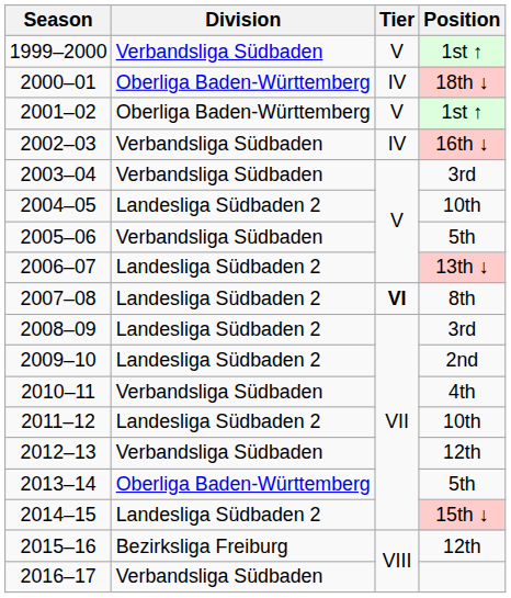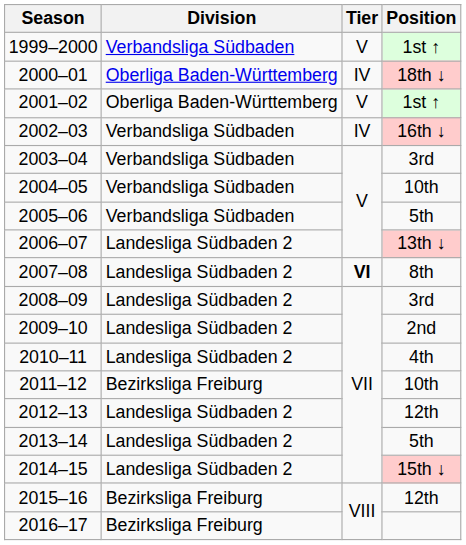 <table class="wikitable">
 <tr>
 <th>Season</th>
 <th>Division</th>
 <th>Tier</th>
 <th>Position</th>
 </tr>
 <tr align="center">
 <td>1999–2000</td>
 <td align="left"><a href='#'>Verbandsliga Südbaden</a></td>
 <td>V</td>
 <td style="background:#ddffdd">1st ↑</td>
 </tr>
 <tr align="center">
 <td>2000–01</td>
 <td align="left"><a href='#'>Oberliga Baden-Württemberg</a></td>
 <td>IV</td>
 <td style="background:#ffcccc">18th ↓</td>
 </tr>
 <tr align="center">
 <td>2001–02</td>
 <td align="left">Oberliga Baden-Württemberg</td>
 <td>V</td>
 <td style="background:#ddffdd">1st ↑</td>
 </tr>
 <tr align="center">
 <td>2002–03</td>
 <td align="left">Verbandsliga Südbaden</td>
 <td>IV</td>
 <td style="background:#ffcccc">16th ↓</td>
 </tr>
 <tr align="center">
 <td>2003–04</td>
 <td align="left">Verbandsliga Südbaden</td>
 <td rowspan=4>V</td>
 <td>3rd</td>
 </tr>
 <tr align="center">
 <td>2004–05</td>
-<td align="left">Landesliga Südbaden 2</td>
+<td align="left">Verbandsliga Südbaden</td>
 <td>10th</td>
 </tr>
 <tr align="center">
 <td>2005–06</td>
 <td align="left">Verbandsliga Südbaden</td>
 <td>5th</td>
 </tr>
 <tr align="center">
 <td>2006–07</td>
 <td align="left">Landesliga Südbaden 2</td>
 <td style="background:#ffcccc">13th ↓</td>
 </tr>
 <tr align="center">
 <td>2007–08</td>
 <td align="left">Landesliga Südbaden 2</td>
 <td><strong>VI</strong></td>
 <td>8th</td>
 </tr>
 <tr align="center">
 <td>2008–09</td>
 <td align="left">Landesliga Südbaden 2</td>
 <td rowspan=7>VII</td>
 <td>3rd</td>
 </tr>
 <tr align="center">
 <td>2009–10</td>
 <td align="left">Landesliga Südbaden 2</td>
 <td>2nd</td>
 </tr>
 <tr align="center">
 <td>2010–11</td>
-<td align="left">Verbandsliga Südbaden</td>
+<td align="left">Landesliga Südbaden 2</td>
 <td>4th</td>
 </tr>
 <tr align="center">
 <td>2011–12</td>
-<td align="left">Landesliga Südbaden 2</td>
+<td align="left">Bezirksliga Freiburg</td>
 <td>10th</td>
 </tr>
 <tr align="center">
 <td>2012–13</td>
-<td align="left">Verbandsliga Südbaden</td>
+<td align="left">Landesliga Südbaden 2</td>
 <td>12th</td>
 </tr>
 <tr align="center">
 <td>2013–14</td>
-<td align="left"><a href='#'>Oberliga Baden-Württemberg</a></td>
+<td align="left">Landesliga Südbaden 2</td>
 <td>5th</td>
 </tr>
 <tr align="center">
 <td>2014–15</td>
 <td align="left">Landesliga Südbaden 2</td>
 <td style="background:#ffcccc">15th ↓</td>
 </tr>
 <tr align="center">
 <td>2015–16</td>
 <td align="left">Bezirksliga Freiburg</td>
 <td rowspan=2>VIII</td>
 <td>12th</td>
 </tr>
 <tr align="center">
 <td>2016–17</td>
-<td align="left">Verbandsliga Südbaden</td>
+<td align="left">Bezirksliga Freiburg</td>
 <td></td>
 </tr>
 </table>
